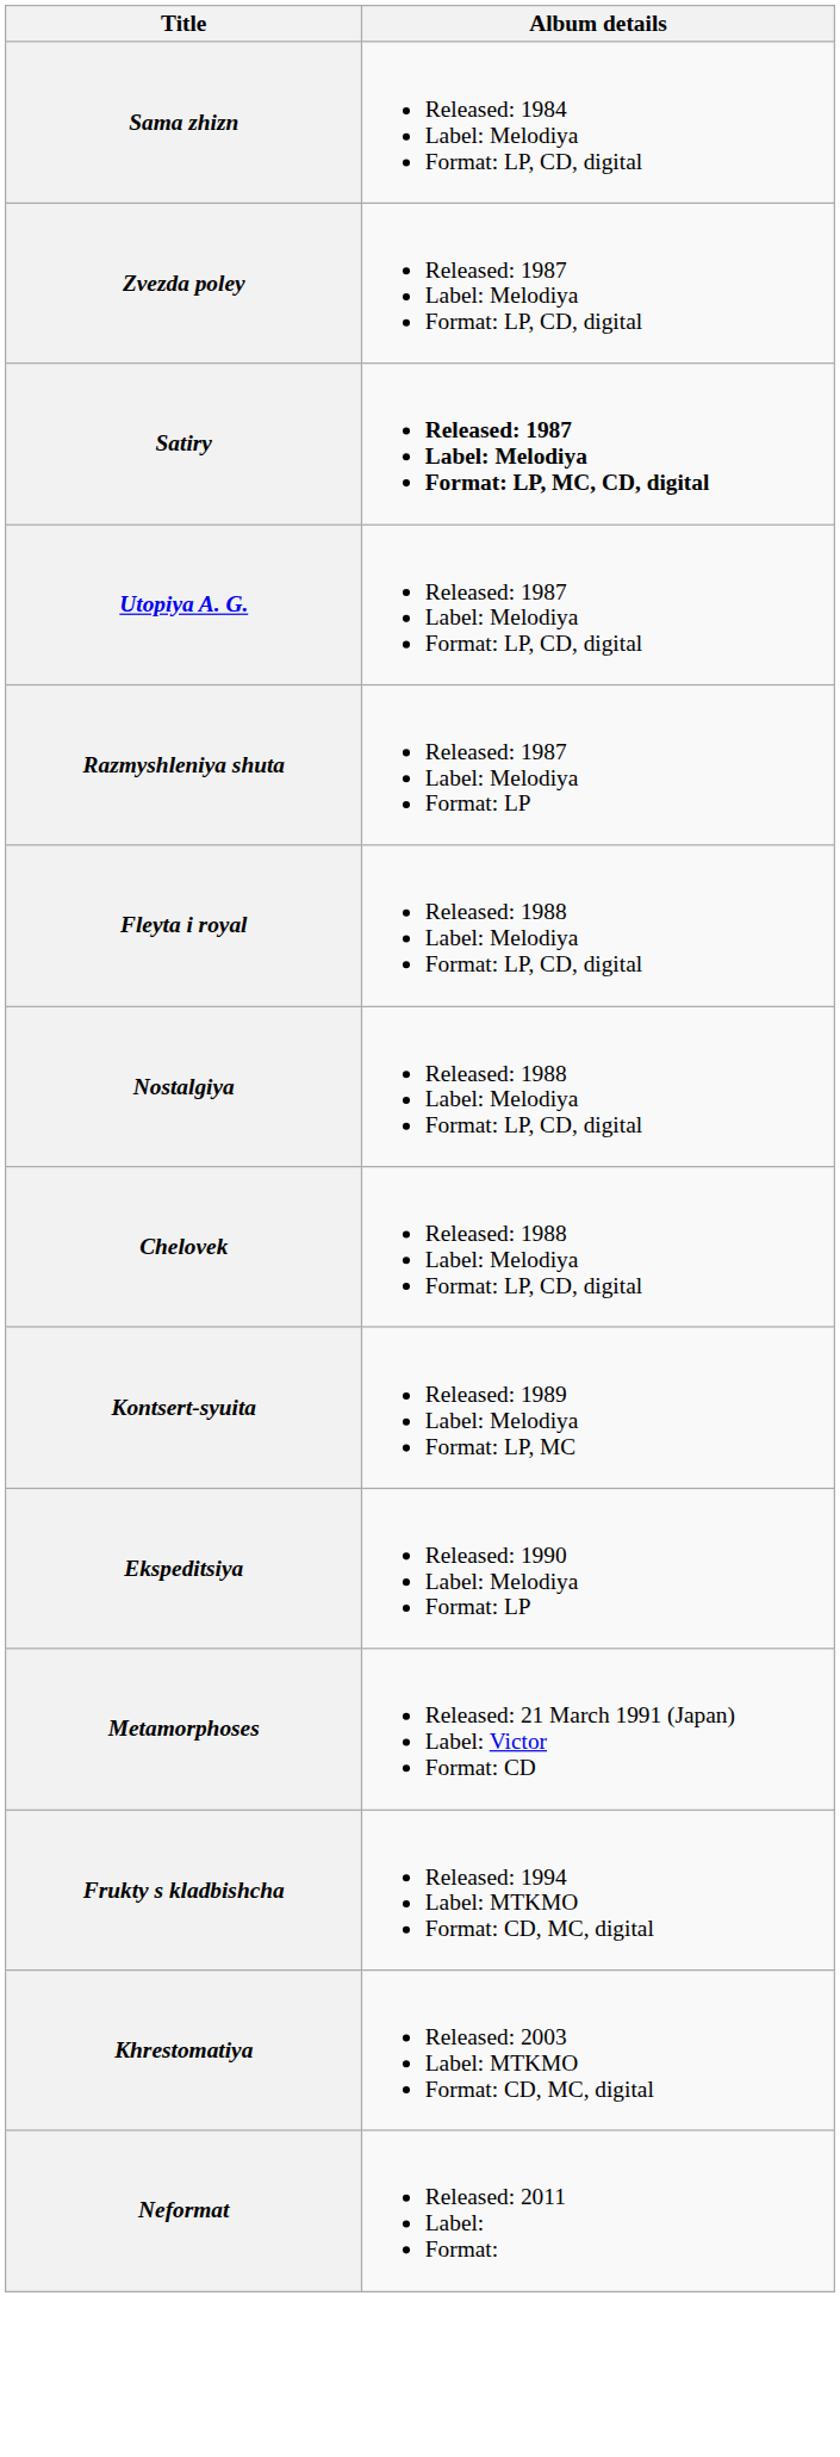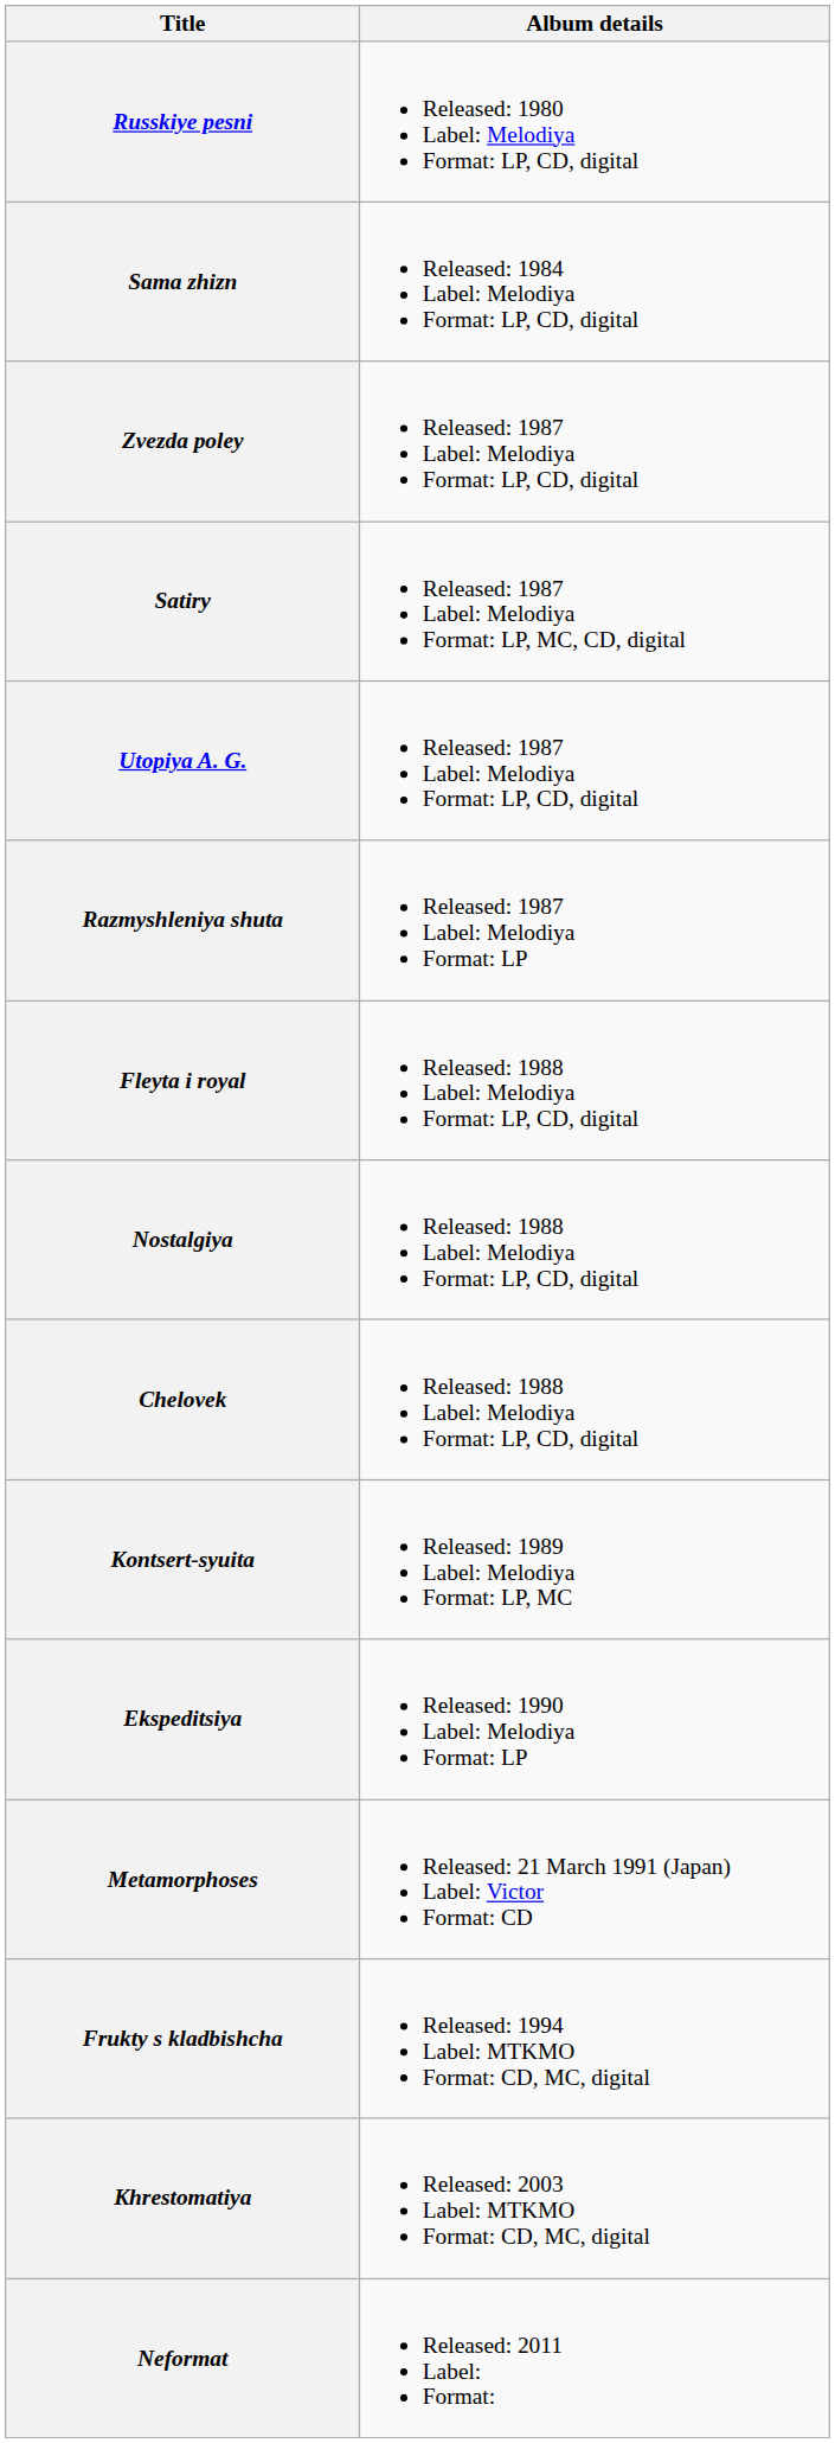 <table class="wikitable plainrowheaders" style="text-align:center;">
 <tr>
 <th style="width:15em;">Title</th>
 <th style="width:20em;">Album details</th>
+</tr>
+<tr>
+<th scope="row"><em><a href='#'>Russkiye pesni</a></em></th>
+<td align="left"><br><ul><li>Released: 1980</li><li>Label: <a href='#'>Melodiya</a></li><li>Format: LP, CD, digital</li></ul></td>
 </tr>
 <tr>
 <th scope="row"><em>Sama zhizn</em></th>
 <td align="left"><br><ul><li>Released: 1984</li><li>Label: Melodiya</li><li>Format: LP, CD, digital</li></ul></td>
 </tr>
 <tr>
 <th scope="row"><em>Zvezda poley</em></th>
 <td align="left"><br><ul><li>Released: 1987</li><li>Label: Melodiya</li><li>Format: LP, CD, digital</li></ul></td>
 </tr>
 <tr>
 <th scope="row"><em>Satiry</em></th>
-<td align="left"><strong><br><ul><li>Released: 1987</li><li>Label: Melodiya</li><li>Format: LP, MC, CD, digital</li></ul></strong></td>
+<td align="left"><br><ul><li>Released: 1987</li><li>Label: Melodiya</li><li>Format: LP, MC, CD, digital</li></ul></td>
 </tr>
 <tr>
 <th scope="row"><em><a href='#'>Utopiya A. G.</a></em></th>
 <td align="left"><br><ul><li>Released: 1987</li><li>Label: Melodiya</li><li>Format: LP, CD, digital</li></ul></td>
 </tr>
 <tr>
 <th scope="row"><em>Razmyshleniya shuta</em></th>
 <td align="left"><br><ul><li>Released: 1987</li><li>Label: Melodiya</li><li>Format: LP</li></ul></td>
 </tr>
 <tr>
 <th scope="row"><em>Fleyta i royal</em></th>
 <td align="left"><br><ul><li>Released: 1988</li><li>Label: Melodiya</li><li>Format: LP, CD, digital</li></ul></td>
 </tr>
 <tr>
 <th scope="row"><em>Nostalgiya</em></th>
 <td align="left"><br><ul><li>Released: 1988</li><li>Label: Melodiya</li><li>Format: LP, CD, digital</li></ul></td>
 </tr>
 <tr>
 <th scope="row"><em>Chelovek</em></th>
 <td align="left"><br><ul><li>Released: 1988</li><li>Label: Melodiya</li><li>Format: LP, CD, digital</li></ul></td>
 </tr>
 <tr>
 <th scope="row"><em>Kontsert-syuita</em></th>
 <td align="left"><br><ul><li>Released: 1989</li><li>Label: Melodiya</li><li>Format: LP, MC</li></ul></td>
 </tr>
 <tr>
 <th scope="row"><em>Ekspeditsiya</em></th>
 <td align="left"><br><ul><li>Released: 1990</li><li>Label: Melodiya</li><li>Format: LP</li></ul></td>
 </tr>
 <tr>
 <th scope="row"><em>Metamorphoses</em></th>
 <td align="left"><br><ul><li>Released: 21 March 1991 (Japan)</li><li>Label: <a href='#'>Victor</a></li><li>Format: CD</li></ul></td>
 </tr>
 <tr>
 <th scope="row"><em>Frukty s kladbishcha</em></th>
 <td align="left"><br><ul><li>Released: 1994</li><li>Label: MTKMO</li><li>Format: CD, MC, digital</li></ul></td>
 </tr>
 <tr>
 <th scope="row"><em>Khrestomatiya</em></th>
 <td align="left"><br><ul><li>Released: 2003</li><li>Label: MTKMO</li><li>Format: CD, MC, digital</li></ul></td>
 </tr>
 <tr>
 <th scope="row"><em>Neformat</em></th>
 <td align="left"><br><ul><li>Released: 2011</li><li>Label:</li><li>Format:</li></ul></td>
 </tr>
 <tr>
 </tr>
 </table>
